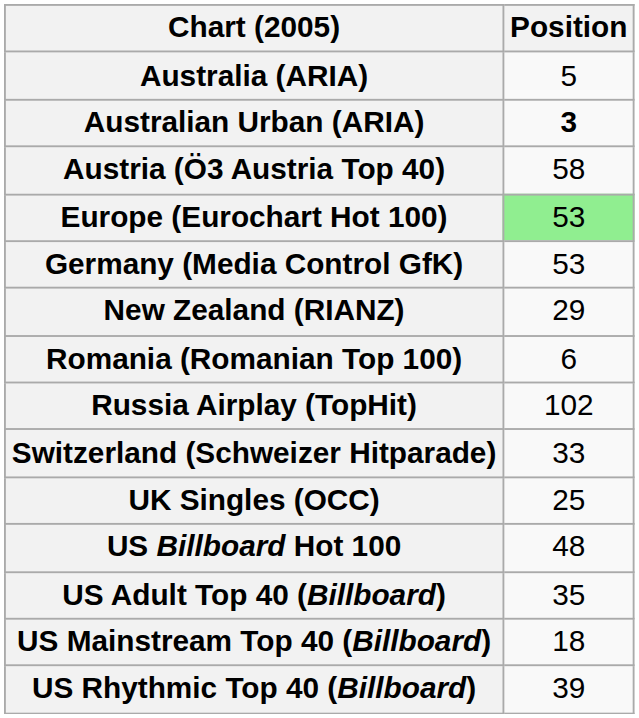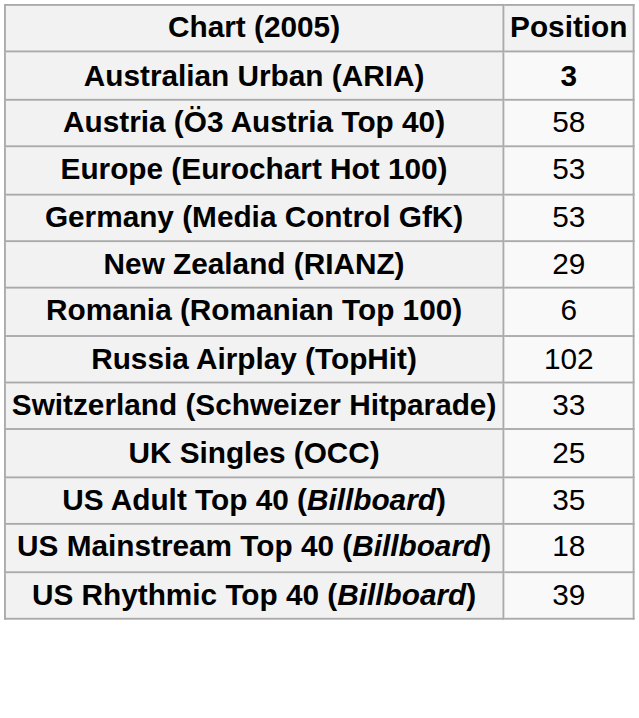 <table class="wikitable sortable plainrowheaders" style="text-align:center">
 <tr>
 <th scope="col">Chart (2005)</th>
 <th scope="col">Position</th>
-</tr>
-<tr>
-<th scope="row">Australia (ARIA)</th>
-<td>5</td>
 </tr>
 <tr>
 <th scope="row">Australian Urban (ARIA)</th>
 <td><strong>3</strong></td>
 </tr>
 <tr>
 <th scope="row">Austria (Ö3 Austria Top 40)</th>
 <td>58</td>
 </tr>
 <tr>
 <th scope="row">Europe (Eurochart Hot 100)</th>
-<td style="background: lightgreen;">53</td>
+<td>53</td>
 </tr>
 <tr>
 <th scope="row">Germany (Media Control GfK)</th>
 <td>53</td>
 </tr>
 <tr>
 <th scope="row">New Zealand (RIANZ)</th>
 <td>29</td>
 </tr>
 <tr>
 <th scope="row">Romania (Romanian Top 100)</th>
 <td>6</td>
 </tr>
 <tr>
 <th scope="row">Russia Airplay (TopHit)</th>
 <td>102</td>
 </tr>
 <tr>
 <th scope="row">Switzerland (Schweizer Hitparade)</th>
 <td>33</td>
 </tr>
 <tr>
 <th scope="row">UK Singles (OCC)</th>
 <td>25</td>
 </tr>
 <tr>
-<th scope="row">US <em>Billboard</em> Hot 100</th>
-<td>48</td>
-</tr>
-<tr>
 <th scope="row">US Adult Top 40 (<em>Billboard</em>)</th>
 <td>35</td>
 </tr>
 <tr>
 <th scope="row">US Mainstream Top 40 (<em>Billboard</em>)</th>
 <td>18</td>
 </tr>
 <tr>
 <th scope="row">US Rhythmic Top 40 (<em>Billboard</em>)</th>
 <td>39</td>
 </tr>
 </table>
